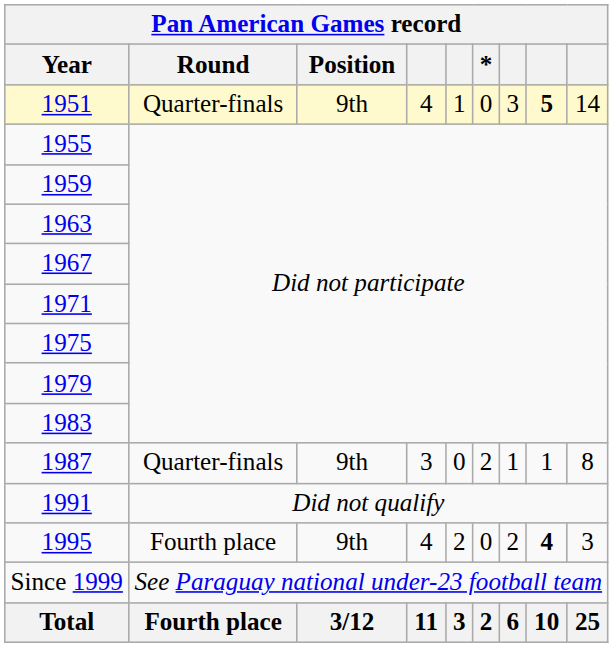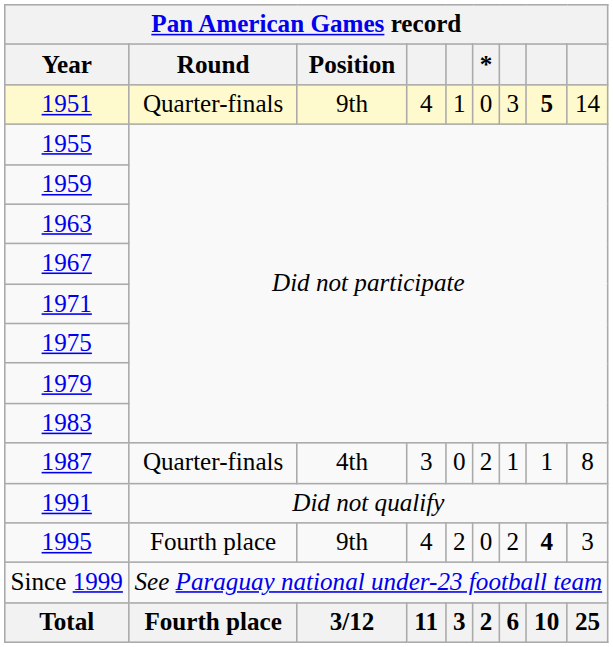 <table class="wikitable" style="text-align: center;">
 <tr>
 <th colspan=9><a href='#'>Pan American Games</a> record</th>
 </tr>
 <tr>
 <th>Year</th>
 <th>Round</th>
 <th>Position</th>
 <th></th>
 <th></th>
 <th>*</th>
 <th></th>
 <th></th>
 <th></th>
 </tr>
 <tr style="background:LemonChiffon;">
 <td> <a href='#'>1951</a></td>
 <td>Quarter-finals</td>
 <td>9th</td>
 <td>4</td>
 <td>1</td>
 <td>0</td>
 <td>3</td>
 <td><strong>5</strong></td>
 <td>14</td>
 </tr>
 <tr>
 <td> <a href='#'>1955</a></td>
 <td colspan=8 rowspan=8><em>Did not participate</em></td>
 </tr>
 <tr>
 <td> <a href='#'>1959</a></td>
 </tr>
 <tr>
 <td> <a href='#'>1963</a></td>
 </tr>
 <tr>
 <td> <a href='#'>1967</a></td>
 </tr>
 <tr>
 <td> <a href='#'>1971</a></td>
 </tr>
 <tr>
 <td> <a href='#'>1975</a></td>
 </tr>
 <tr>
 <td> <a href='#'>1979</a></td>
 </tr>
 <tr>
 <td> <a href='#'>1983</a></td>
 </tr>
 <tr>
 <td> <a href='#'>1987</a></td>
 <td>Quarter-finals</td>
-<td>9th</td>
+<td>4th</td>
 <td>3</td>
 <td>0</td>
 <td>2</td>
 <td>1</td>
 <td>1</td>
 <td>8</td>
 </tr>
 <tr>
 <td> <a href='#'>1991</a></td>
 <td colspan=8><em>Did not qualify</em></td>
 </tr>
 <tr>
 <td> <a href='#'>1995</a></td>
 <td>Fourth place</td>
 <td>9th</td>
 <td>4</td>
 <td>2</td>
 <td>0</td>
 <td>2</td>
 <td><strong>4</strong></td>
 <td>3</td>
 </tr>
 <tr>
 <td>Since <a href='#'>1999</a></td>
 <td colspan=8><em>See <a href='#'>Paraguay national under-23 football team</a></em></td>
 </tr>
 <tr>
 <th>Total</th>
 <th>Fourth place</th>
 <th>3/12</th>
 <th>11</th>
 <th>3</th>
 <th>2</th>
 <th>6</th>
 <th>10</th>
 <th>25</th>
 </tr>
 </table>
